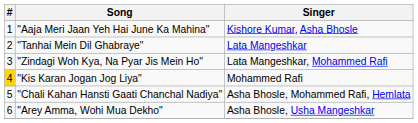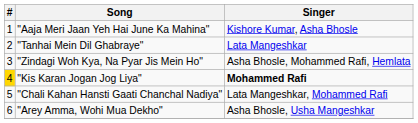 <table class="wikitable" style="font-size:95%;">
 <tr>
 <th>#</th>
 <th>Song</th>
 <th>Singer</th>
 </tr>
 <tr>
 <td>1</td>
 <td>"Aaja Meri Jaan Yeh Hai June Ka Mahina"</td>
 <td><a href='#'>Kishore Kumar</a>, <a href='#'>Asha Bhosle</a></td>
 </tr>
 <tr>
 <td>2</td>
 <td>"Tanhai Mein Dil Ghabraye"</td>
 <td><a href='#'>Lata Mangeshkar</a></td>
 </tr>
 <tr>
 <td>3</td>
 <td>"Zindagi Woh Kya, Na Pyar Jis Mein Ho"</td>
-<td>Lata Mangeshkar, <a href='#'>Mohammed Rafi</a></td>
+<td>Asha Bhosle, Mohammed Rafi, <a href='#'>Hemlata</a></td>
 </tr>
 <tr>
 <td style="background: gold;">4</td>
 <td>"Kis Karan Jogan Jog Liya"</td>
-<td>Mohammed Rafi</td>
+<td><strong>Mohammed Rafi</strong></td>
 </tr>
 <tr>
 <td>5</td>
 <td>"Chali Kahan Hansti Gaati Chanchal Nadiya"</td>
-<td>Asha Bhosle, Mohammed Rafi, <a href='#'>Hemlata</a></td>
+<td>Lata Mangeshkar, <a href='#'>Mohammed Rafi</a></td>
 </tr>
 <tr>
 <td>6</td>
 <td>"Arey Amma, Wohi Mua Dekho"</td>
 <td>Asha Bhosle, <a href='#'>Usha Mangeshkar</a></td>
 </tr>
 <tr>
 </tr>
 </table>
